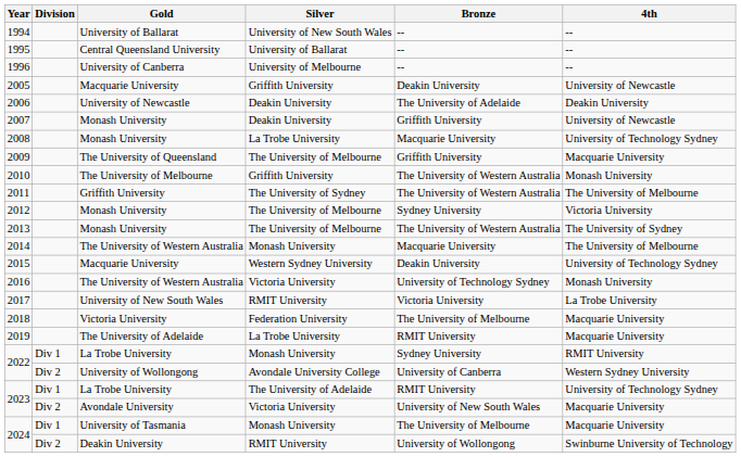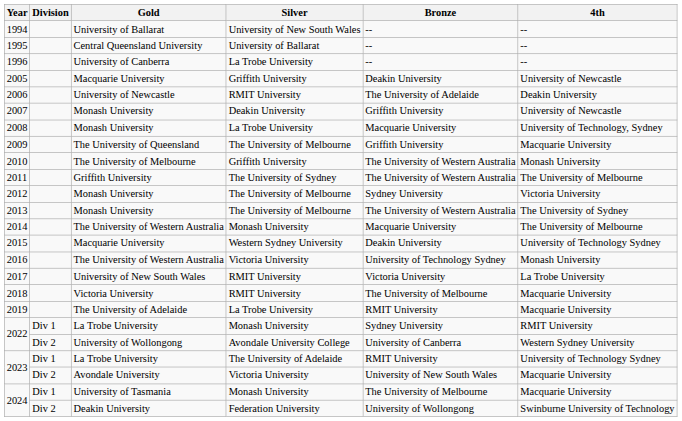 <table class="wikitable">
 <tr>
 <th>Year</th>
 <th>Division</th>
 <th>Gold</th>
 <th>Silver</th>
 <th>Bronze</th>
 <th>4th</th>
 </tr>
 <tr>
 <td>1994</td>
 <td></td>
 <td>University of Ballarat</td>
 <td>University of New South Wales</td>
 <td>--</td>
 <td>--</td>
 </tr>
 <tr>
 <td>1995</td>
 <td></td>
 <td>Central Queensland University</td>
 <td>University of Ballarat</td>
 <td>--</td>
 <td>--</td>
 </tr>
 <tr>
 <td>1996</td>
 <td></td>
 <td>University of Canberra</td>
-<td>University of Melbourne</td>
+<td>La Trobe University</td>
 <td>--</td>
 <td>--</td>
 </tr>
 <tr>
 <td>2005</td>
 <td></td>
 <td>Macquarie University</td>
 <td>Griffith University</td>
 <td>Deakin University</td>
 <td>University of Newcastle</td>
 </tr>
 <tr>
 <td>2006</td>
 <td></td>
 <td>University of Newcastle</td>
-<td>Deakin University</td>
+<td>RMIT University</td>
 <td>The University of Adelaide</td>
 <td>Deakin University</td>
 </tr>
 <tr>
 <td>2007</td>
 <td></td>
 <td>Monash University</td>
 <td>Deakin University</td>
 <td>Griffith University</td>
 <td>University of Newcastle</td>
 </tr>
 <tr>
 <td>2008</td>
 <td></td>
 <td>Monash University</td>
 <td>La Trobe University</td>
 <td>Macquarie University</td>
-<td>University of Technology Sydney</td>
+<td>University of Technology, Sydney</td>
 </tr>
 <tr>
 <td>2009</td>
 <td></td>
 <td>The University of Queensland</td>
 <td>The University of Melbourne</td>
 <td>Griffith University</td>
 <td>Macquarie University</td>
 </tr>
 <tr>
 <td>2010</td>
 <td></td>
 <td>The University of Melbourne</td>
 <td>Griffith University</td>
 <td>The University of Western Australia</td>
 <td>Monash University</td>
 </tr>
 <tr>
 <td>2011</td>
 <td></td>
 <td>Griffith University</td>
 <td>The University of Sydney</td>
 <td>The University of Western Australia</td>
 <td>The University of Melbourne</td>
 </tr>
 <tr>
 <td>2012</td>
 <td></td>
 <td>Monash University</td>
 <td>The University of Melbourne</td>
 <td>Sydney University</td>
 <td>Victoria University</td>
 </tr>
 <tr>
 <td>2013</td>
 <td></td>
 <td>Monash University</td>
 <td>The University of Melbourne</td>
 <td>The University of Western Australia</td>
 <td>The University of Sydney</td>
 </tr>
 <tr>
 <td>2014</td>
 <td></td>
 <td>The University of Western Australia</td>
 <td>Monash University</td>
 <td>Macquarie University</td>
 <td>The University of Melbourne</td>
 </tr>
 <tr>
 <td>2015</td>
 <td></td>
 <td>Macquarie University</td>
 <td>Western Sydney University</td>
 <td>Deakin University</td>
 <td>University of Technology Sydney</td>
 </tr>
 <tr>
 <td>2016</td>
 <td></td>
 <td>The University of Western Australia</td>
 <td>Victoria University</td>
 <td>University of Technology Sydney</td>
 <td>Monash University</td>
 </tr>
 <tr>
 <td>2017</td>
 <td></td>
 <td>University of New South Wales</td>
 <td>RMIT University</td>
 <td>Victoria University</td>
 <td>La Trobe University</td>
 </tr>
 <tr>
 <td>2018</td>
 <td></td>
 <td>Victoria University</td>
-<td>Federation University</td>
+<td>RMIT University</td>
 <td>The University of Melbourne</td>
 <td>Macquarie University</td>
 </tr>
 <tr>
 <td>2019</td>
 <td></td>
 <td>The University of Adelaide</td>
 <td>La Trobe University</td>
 <td>RMIT University</td>
 <td>Macquarie University</td>
 </tr>
 <tr>
 <td rowspan="2">2022</td>
 <td>Div 1</td>
 <td>La Trobe University</td>
 <td>Monash University</td>
 <td>Sydney University</td>
 <td>RMIT University</td>
 </tr>
 <tr>
 <td>Div 2</td>
 <td>University of Wollongong</td>
 <td>Avondale University College</td>
 <td>University of Canberra</td>
 <td>Western Sydney University</td>
 </tr>
 <tr>
 <td rowspan="2">2023</td>
 <td>Div 1</td>
 <td>La Trobe University</td>
 <td>The University of Adelaide</td>
 <td>RMIT University</td>
 <td>University of Technology Sydney</td>
 </tr>
 <tr>
 <td>Div 2</td>
 <td>Avondale University</td>
 <td>Victoria University</td>
 <td>University of New South Wales</td>
 <td>Macquarie University</td>
 </tr>
 <tr>
 <td rowspan="2">2024</td>
 <td>Div 1</td>
 <td>University of Tasmania</td>
 <td>Monash University</td>
 <td>The University of Melbourne</td>
 <td>Macquarie University</td>
 </tr>
 <tr>
 <td>Div 2</td>
 <td>Deakin University</td>
-<td>RMIT University</td>
+<td>Federation University</td>
 <td>University of Wollongong</td>
 <td>Swinburne University of Technology</td>
 </tr>
 </table>
